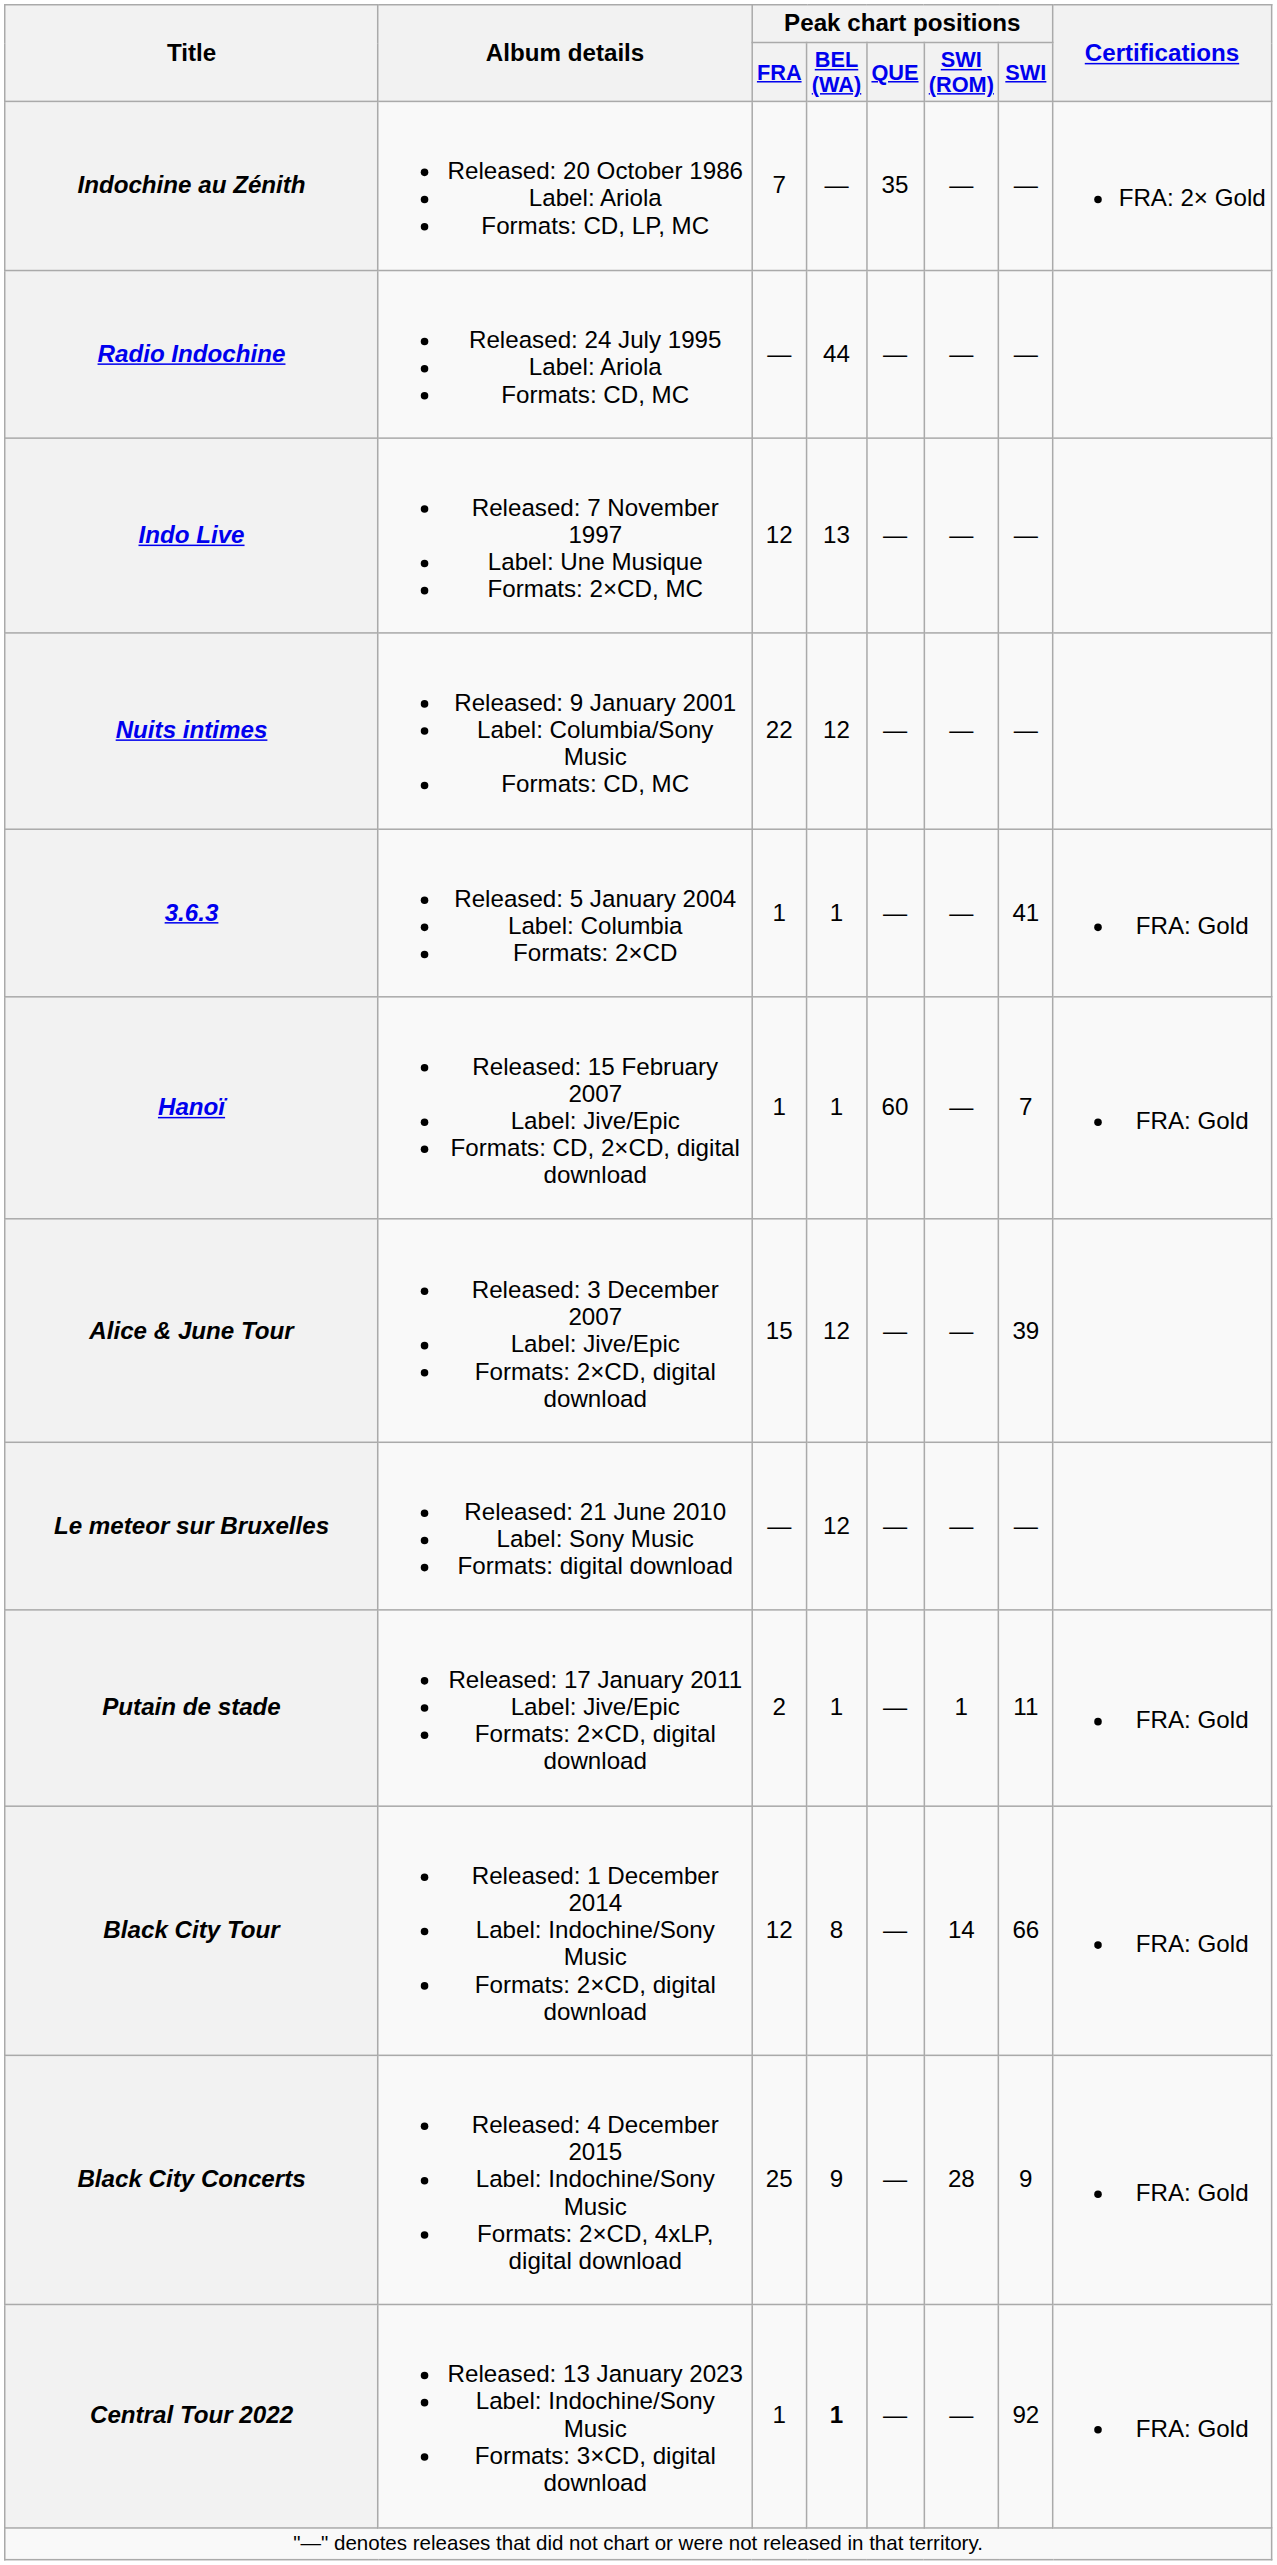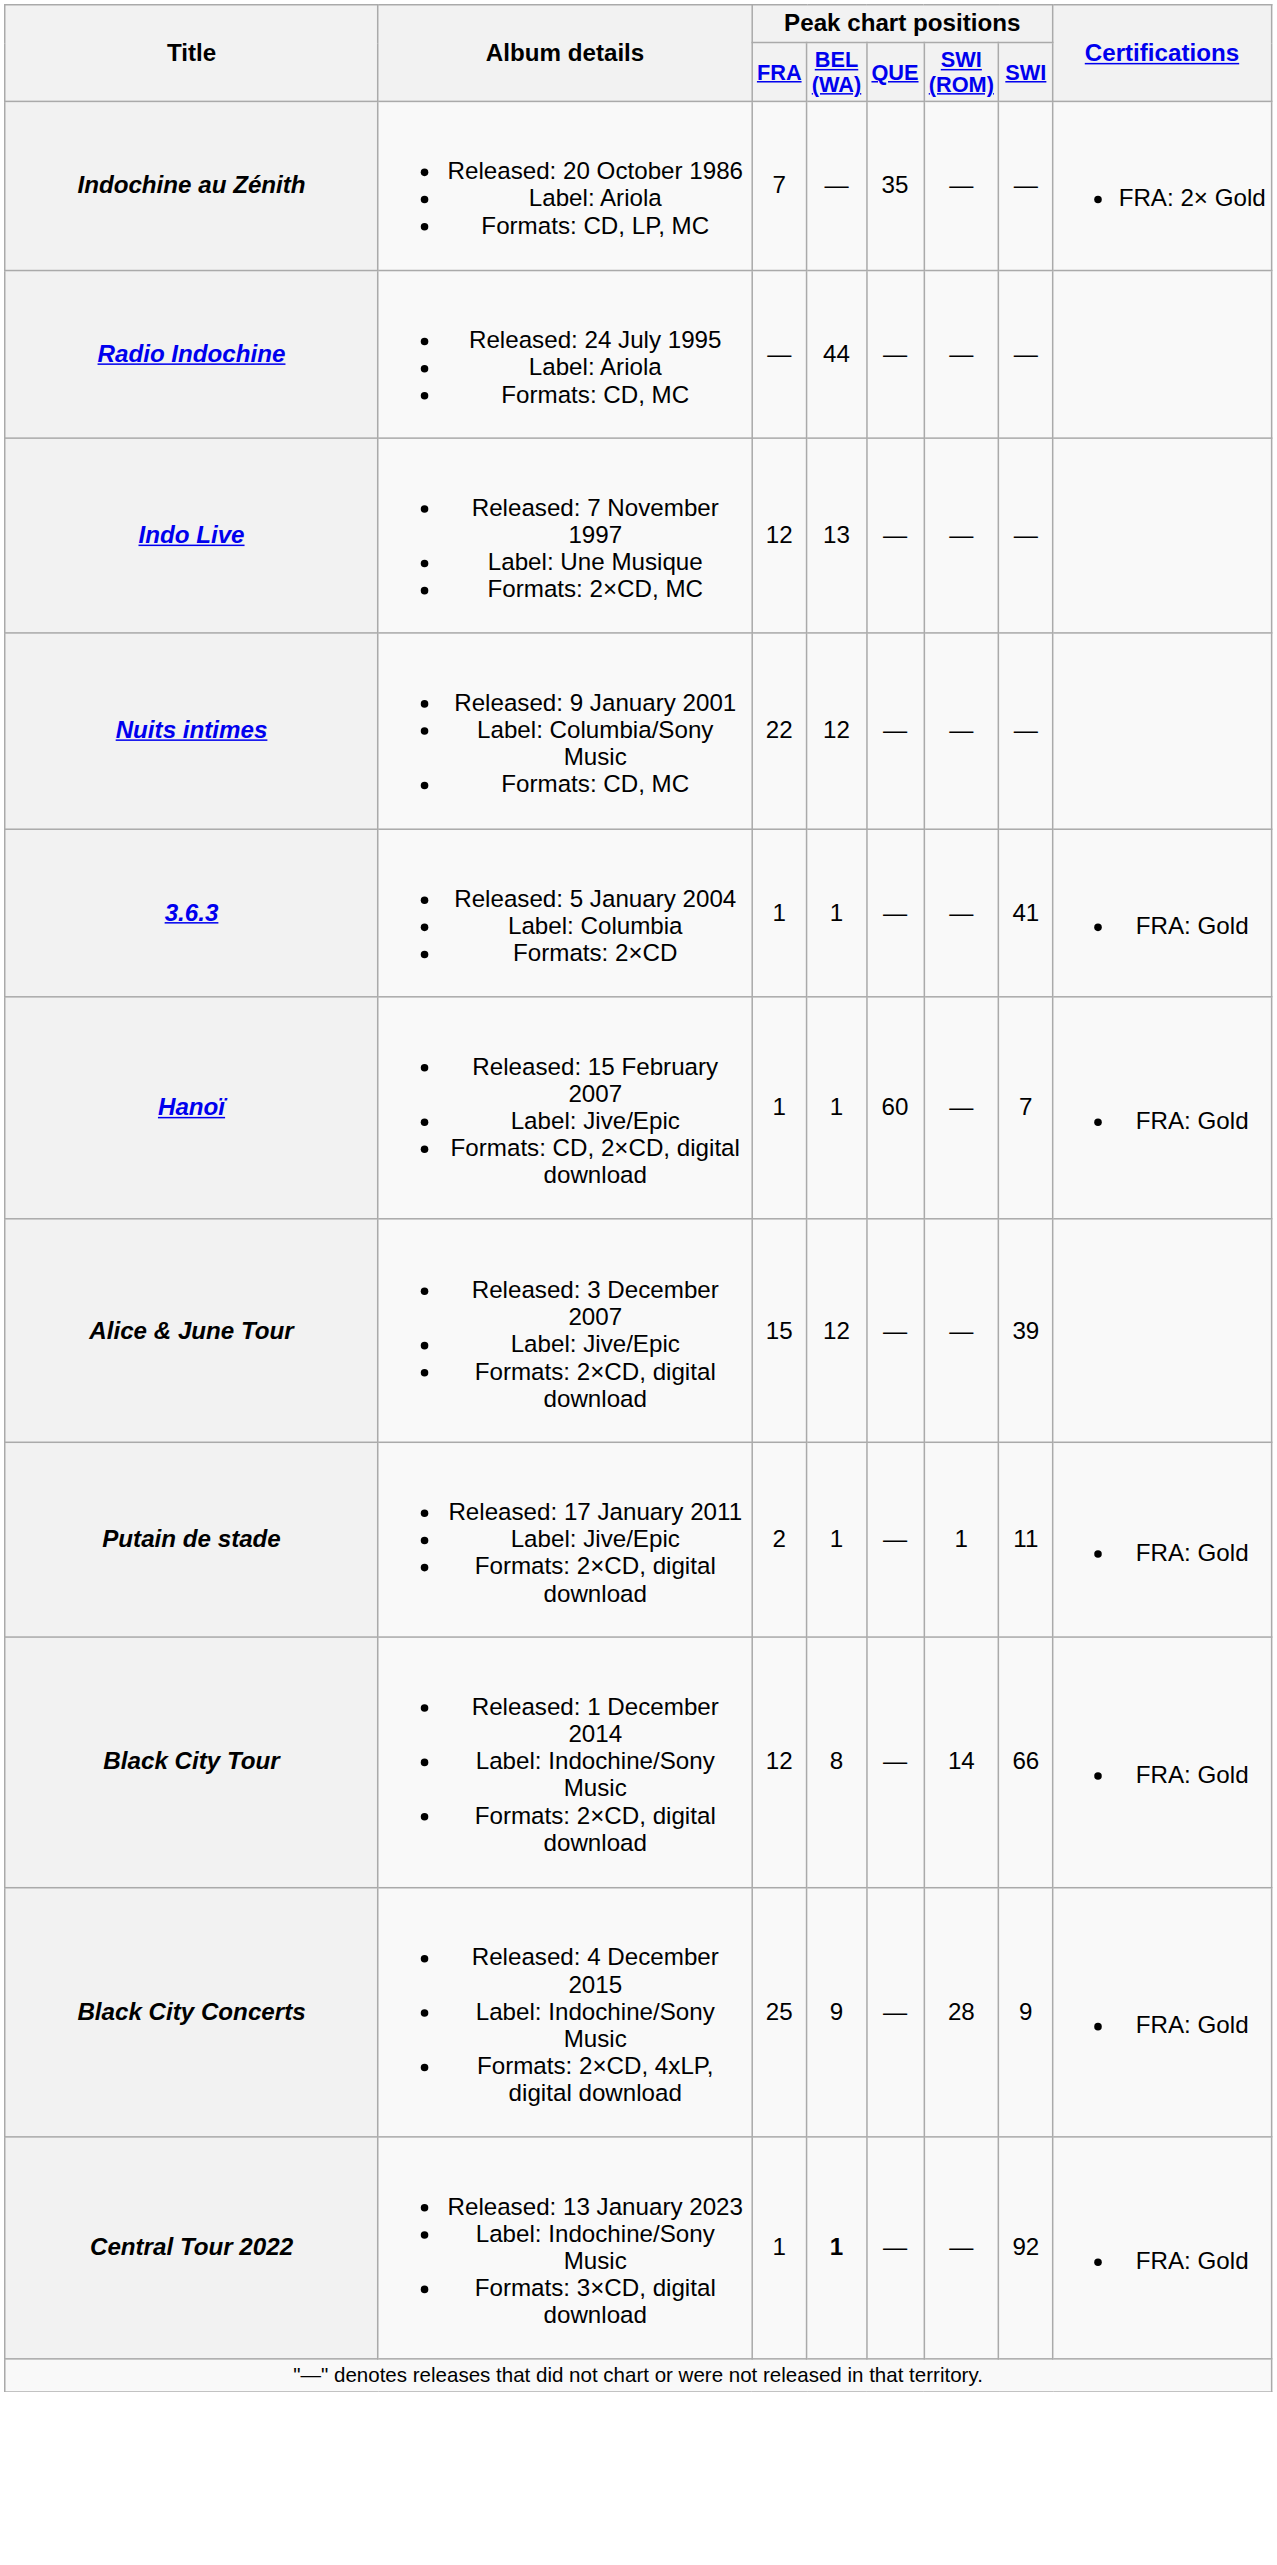 <table class="wikitable plainrowheaders" style="text-align:center;">
 <tr>
 <th rowspan="2" scope="col" style="width:15em;">Title</th>
 <th rowspan="2" scope="col" style="width:15em;">Album details</th>
 <th colspan="5">Peak chart positions</th>
 <th rowspan="2"><a href='#'>Certifications</a></th>
 </tr>
 <tr>
 <th scope="col" style="width:2em;font-size:90%;"><a href='#'>FRA</a><br></th>
 <th scope="col" style="width:2em;font-size:90%;"><a href='#'>BEL (WA)</a><br></th>
 <th scope="col" style="width:2em;font-size:90%;"><a href='#'>QUE</a><br></th>
 <th scope="col" style="width:2em;font-size:90%;"><a href='#'>SWI<br>(ROM)</a><br></th>
 <th scope="col" style="width:2em;font-size:90%;"><a href='#'>SWI</a><br></th>
 </tr>
 <tr>
 <th scope="row"><em>Indochine au Zénith</em></th>
 <td><br><ul><li>Released: 20 October 1986</li><li>Label: Ariola</li><li>Formats: CD, LP, MC</li></ul></td>
 <td>7</td>
 <td>—</td>
 <td>35</td>
 <td>—</td>
 <td>—</td>
 <td><br><ul><li>FRA: 2× Gold</li></ul></td>
 </tr>
 <tr>
 <th scope="row"><em><a href='#'>Radio Indochine</a></em></th>
 <td><br><ul><li>Released: 24 July 1995</li><li>Label: Ariola</li><li>Formats: CD, MC</li></ul></td>
 <td>—</td>
 <td>44</td>
 <td>—</td>
 <td>—</td>
 <td>—</td>
 <td></td>
 </tr>
 <tr>
 <th scope="row"><em><a href='#'>Indo Live</a></em></th>
 <td><br><ul><li>Released: 7 November 1997</li><li>Label: Une Musique</li><li>Formats: 2×CD, MC</li></ul></td>
 <td>12</td>
 <td>13</td>
 <td>—</td>
 <td>—</td>
 <td>—</td>
 <td></td>
 </tr>
 <tr>
 <th scope="row"><em><a href='#'>Nuits intimes</a></em></th>
 <td><br><ul><li>Released: 9 January 2001</li><li>Label: Columbia/Sony Music</li><li>Formats: CD, MC</li></ul></td>
 <td>22</td>
 <td>12</td>
 <td>—</td>
 <td>—</td>
 <td>—</td>
 <td></td>
 </tr>
 <tr>
 <th scope="row"><em><a href='#'>3.6.3</a></em></th>
 <td><br><ul><li>Released: 5 January 2004</li><li>Label: Columbia</li><li>Formats: 2×CD</li></ul></td>
 <td>1</td>
 <td>1</td>
 <td>—</td>
 <td>—</td>
 <td>41</td>
 <td><br><ul><li>FRA: Gold</li></ul></td>
 </tr>
 <tr>
 <th scope="row"><em><a href='#'>Hanoï</a></em></th>
 <td><br><ul><li>Released: 15 February 2007</li><li>Label: Jive/Epic</li><li>Formats: CD, 2×CD, digital download</li></ul></td>
 <td>1</td>
 <td>1</td>
 <td>60</td>
 <td>—</td>
 <td>7</td>
 <td><br><ul><li>FRA: Gold</li></ul></td>
 </tr>
 <tr>
 <th scope="row"><em>Alice & June Tour</em></th>
 <td><br><ul><li>Released: 3 December 2007</li><li>Label: Jive/Epic</li><li>Formats: 2×CD, digital download</li></ul></td>
 <td>15</td>
 <td>12</td>
 <td>—</td>
 <td>—</td>
 <td>39</td>
 <td></td>
 </tr>
 <tr>
-<th scope="row"><em>Le meteor sur Bruxelles</em></th>
-<td><br><ul><li>Released: 21 June 2010</li><li>Label: Sony Music</li><li>Formats: digital download</li></ul></td>
-<td>—</td>
-<td>12</td>
-<td>—</td>
-<td>—</td>
-<td>—</td>
-<td></td>
-</tr>
-<tr>
 <th scope="row"><em>Putain de stade</em></th>
 <td><br><ul><li>Released: 17 January 2011</li><li>Label: Jive/Epic</li><li>Formats: 2×CD, digital download</li></ul></td>
 <td>2</td>
 <td>1</td>
 <td>—</td>
 <td>1</td>
 <td>11</td>
 <td><br><ul><li>FRA: Gold</li></ul></td>
 </tr>
 <tr>
 <th scope="row"><em>Black City Tour</em></th>
 <td><br><ul><li>Released: 1 December 2014</li><li>Label: Indochine/Sony Music</li><li>Formats: 2×CD, digital download</li></ul></td>
 <td>12</td>
 <td>8</td>
 <td>—</td>
 <td>14</td>
 <td>66</td>
 <td><br><ul><li>FRA: Gold</li></ul></td>
 </tr>
 <tr>
 <th scope="row"><em>Black City Concerts</em></th>
 <td><br><ul><li>Released: 4 December 2015</li><li>Label: Indochine/Sony Music</li><li>Formats: 2×CD, 4xLP, digital download</li></ul></td>
 <td>25</td>
 <td>9</td>
 <td>—</td>
 <td>28</td>
 <td>9</td>
 <td><br><ul><li>FRA: Gold</li></ul></td>
 </tr>
 <tr>
 <th scope="row"><em>Central Tour 2022</em></th>
 <td><br><ul><li>Released: 13 January 2023</li><li>Label: Indochine/Sony Music</li><li>Formats: 3×CD, digital download</li></ul></td>
 <td>1<br></td>
 <td><strong>1</strong></td>
 <td>—</td>
 <td>—</td>
 <td>92</td>
 <td><br><ul><li>FRA: Gold</li></ul></td>
 </tr>
 <tr>
 <td colspan="8" style="font-size:85%">"—" denotes releases that did not chart or were not released in that territory.</td>
 </tr>
 </table>
